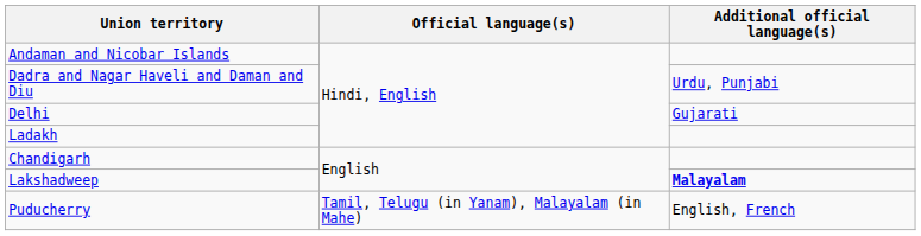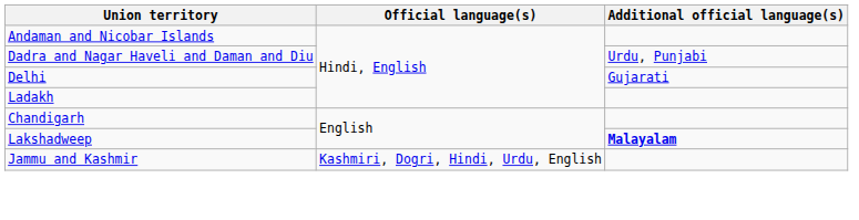 <table class = "wikitable sortable">
 <tr>
 <th scope="col">Union territory</th>
 <th scope="col">Official language(s)</th>
 <th scope="col">Additional official language(s)</th>
 </tr>
 <tr>
 <td><a href='#'>Andaman and Nicobar Islands</a></td>
 <td rowspan="4">Hindi, <a href='#'>English</a></td>
 <td></td>
 </tr>
 <tr>
 <td><a href='#'>Dadra and Nagar Haveli and Daman and Diu</a></td>
 <td><a href='#'>Urdu</a>, <a href='#'>Punjabi</a></td>
 </tr>
 <tr>
 <td><a href='#'>Delhi</a></td>
 <td><a href='#'>Gujarati</a></td>
 </tr>
 <tr>
 <td><a href='#'>Ladakh</a></td>
 <td></td>
 </tr>
 <tr>
 <td><a href='#'>Chandigarh</a></td>
 <td rowspan="2">English</td>
 <td></td>
 </tr>
 <tr>
 <td><a href='#'>Lakshadweep</a></td>
 <td><strong><a href='#'>Malayalam</a></strong></td>
 </tr>
 <tr>
-<td><a href='#'>Puducherry</a></td>
-<td><a href='#'>Tamil</a>, <a href='#'>Telugu</a> (in <a href='#'>Yanam</a>), <a href='#'>Malayalam</a> (in <a href='#'>Mahe</a>)</td>
-<td>English, <a href='#'>French</a></td>
+<td><a href='#'>Jammu and Kashmir</a></td>
+<td><a href='#'>Kashmiri</a>, <a href='#'>Dogri</a>, <a href='#'>Hindi</a>, <a href='#'>Urdu</a>, English</td>
+<td></td>
 </tr>
 </table>
